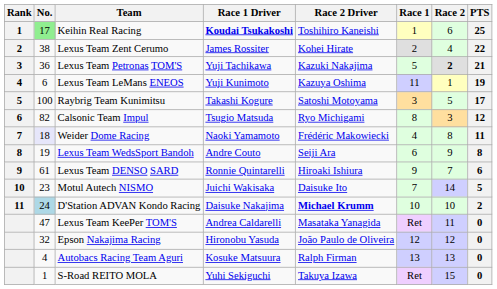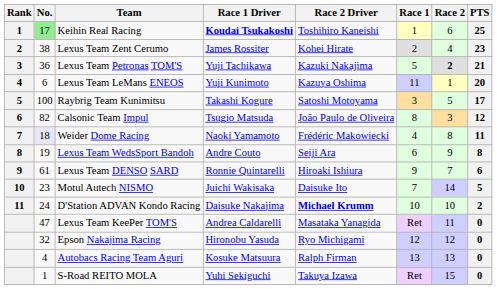 <table class="wikitable" style="font-size:85%; text-align:center">
 <tr>
 <th>Rank</th>
 <th>No.</th>
 <th>Team</th>
 <th>Race 1 Driver</th>
 <th>Race 2 Driver</th>
 <th>Race 1</th>
 <th>Race 2</th>
 <th>PTS</th>
 </tr>
 <tr>
 <th>1</th>
 <td style="background: lightgreen;">17</td>
 <td align="left">Keihin Real Racing</td>
 <td align="left"><strong> <a href='#'>Koudai Tsukakoshi</a></strong></td>
 <td align="left"> <a href='#'>Toshihiro Kaneishi</a></td>
 <td style="background:#FFFFBF;">1</td>
 <td style="background:#DFFFDF;">6</td>
 <th>25</th>
 </tr>
 <tr>
 <th>2</th>
 <td>38</td>
 <td align="left">Lexus Team Zent Cerumo</td>
 <td align="left"> <a href='#'>James Rossiter</a></td>
 <td align="left"> <a href='#'>Kohei Hirate</a></td>
 <td style="background:#DFDFDF;">2</td>
 <td style="background:#DFFFDF;">4</td>
-<th>22</th>
+<th>23</th>
 </tr>
 <tr>
 <th>3</th>
 <td>36</td>
 <td align="left">Lexus Team <a href='#'>Petronas</a> <a href='#'>TOM'S</a></td>
 <td align="left"> <a href='#'>Yuji Tachikawa</a></td>
 <td align="left"> <a href='#'>Kazuki Nakajima</a></td>
 <td style="background:#DFFFDF;">5</td>
 <td style="background:#DFDFDF;"><strong>2</strong></td>
 <th>21</th>
 </tr>
 <tr>
 <th>4</th>
 <td>6</td>
 <td align="left">Lexus Team LeMans <a href='#'>ENEOS</a></td>
 <td align="left"> <a href='#'>Yuji Kunimoto</a></td>
 <td align="left"> <a href='#'>Kazuya Oshima</a></td>
 <td style="background:#CFCFFF;">11</td>
 <td style="background:#FFFFBF;">1</td>
-<th>19</th>
+<th>20</th>
 </tr>
 <tr>
 <th>5</th>
 <td>100</td>
 <td align="left">Raybrig Team Kunimitsu</td>
 <td align="left"> <a href='#'>Takashi Kogure</a></td>
 <td align="left"> <a href='#'>Satoshi Motoyama</a></td>
 <td style="background:#FFDF9F;">3</td>
 <td style="background:#DFFFDF;">5</td>
 <th>17</th>
 </tr>
 <tr>
 <th>6</th>
 <td>82</td>
 <td align="left">Calsonic Team <a href='#'>Impul</a></td>
 <td align="left"> <a href='#'>Tsugio Matsuda</a></td>
-<td align="left"> <a href='#'>Ryo Michigami</a></td>
+<td align="left"> <a href='#'>João Paulo de Oliveira</a></td>
 <td style="background:#DFFFDF;">8</td>
 <td style="background:#FFDF9F;">3</td>
 <th>12</th>
 </tr>
 <tr>
 <th>7</th>
 <td style="background: lavender;">18</td>
 <td align="left">Weider <a href='#'>Dome Racing</a></td>
 <td align="left"> <a href='#'>Naoki Yamamoto</a></td>
 <td align="left"> <a href='#'>Frédéric Makowiecki</a></td>
 <td style="background:#DFFFDF;">4</td>
 <td style="background:#DFFFDF;">8</td>
 <th>11</th>
 </tr>
 <tr>
 <th>8</th>
 <td>19</td>
 <td align="left"><a href='#'>Lexus Team WedsSport Bandoh</a></td>
 <td align="left"> <a href='#'>Andre Couto</a></td>
 <td align="left"> <a href='#'>Seiji Ara</a></td>
 <td style="background:#DFFFDF;">6</td>
 <td style="background:#DFFFDF;">9</td>
 <th>8</th>
 </tr>
 <tr>
 <th>9</th>
 <td>61</td>
 <td align="left">Lexus Team <a href='#'>DENSO</a> <a href='#'>SARD</a></td>
 <td align="left"> <a href='#'>Ronnie Quintarelli</a></td>
 <td align="left"> <a href='#'>Hiroaki Ishiura</a></td>
 <td style="background:#DFFFDF;">9</td>
 <td style="background:#DFFFDF;">7</td>
 <th>6</th>
 </tr>
 <tr>
 <th>10</th>
 <td>23</td>
 <td align="left">Motul Autech <a href='#'>NISMO</a></td>
 <td align="left"> <a href='#'>Juichi Wakisaka</a></td>
 <td align="left"> <a href='#'>Daisuke Ito</a></td>
 <td style="background:#DFFFDF;">7</td>
 <td style="background:#CFCFFF;">14</td>
 <th>5</th>
 </tr>
 <tr>
 <th>11</th>
-<td style="background: lightblue;">24</td>
+<td>24</td>
 <td align="left">D'Station ADVAN Kondo Racing</td>
 <td align="left"> <a href='#'>Daisuke Nakajima</a></td>
 <td align="left"><strong> <a href='#'>Michael Krumm</a></strong></td>
 <td style="background:#DFFFDF;">10</td>
 <td style="background:#DFFFDF;">10</td>
 <th>2</th>
 </tr>
 <tr>
 <th></th>
 <td>47</td>
 <td align="left">Lexus Team KeePer <a href='#'>TOM'S</a></td>
 <td align="left"> <a href='#'>Andrea Caldarelli</a></td>
 <td align="left"> <a href='#'>Masataka Yanagida</a></td>
 <td style="background:#EFCFFF;">Ret</td>
 <td style="background:#CFCFFF;">11</td>
 <th>0</th>
 </tr>
 <tr>
 <th></th>
 <td>32</td>
 <td align="left">Epson <a href='#'>Nakajima Racing</a></td>
 <td align="left"> <a href='#'>Hironobu Yasuda</a></td>
-<td align="left"> <a href='#'>João Paulo de Oliveira</a></td>
+<td align="left"> <a href='#'>Ryo Michigami</a></td>
 <td style="background:#CFCFFF;">12</td>
 <td style="background:#CFCFFF;">12</td>
 <th>0</th>
 </tr>
 <tr>
 <th></th>
 <td>4</td>
 <td align="left"><a href='#'>Autobacs Racing Team Aguri</a></td>
 <td align="left"> <a href='#'>Kosuke Matsuura</a></td>
 <td align="left"> <a href='#'>Ralph Firman</a></td>
 <td style="background:#CFCFFF;">13</td>
 <td style="background:#CFCFFF;">13</td>
 <th>0</th>
 </tr>
 <tr>
 <th></th>
 <td>1</td>
 <td align="left">S-Road REITO MOLA</td>
 <td align="left"> <a href='#'>Yuhi Sekiguchi</a></td>
 <td align="left"> <a href='#'>Takuya Izawa</a></td>
 <td style="background:#EFCFFF;">Ret</td>
 <td style="background:#CFCFFF;">15</td>
 <th>0</th>
 </tr>
 </table>
